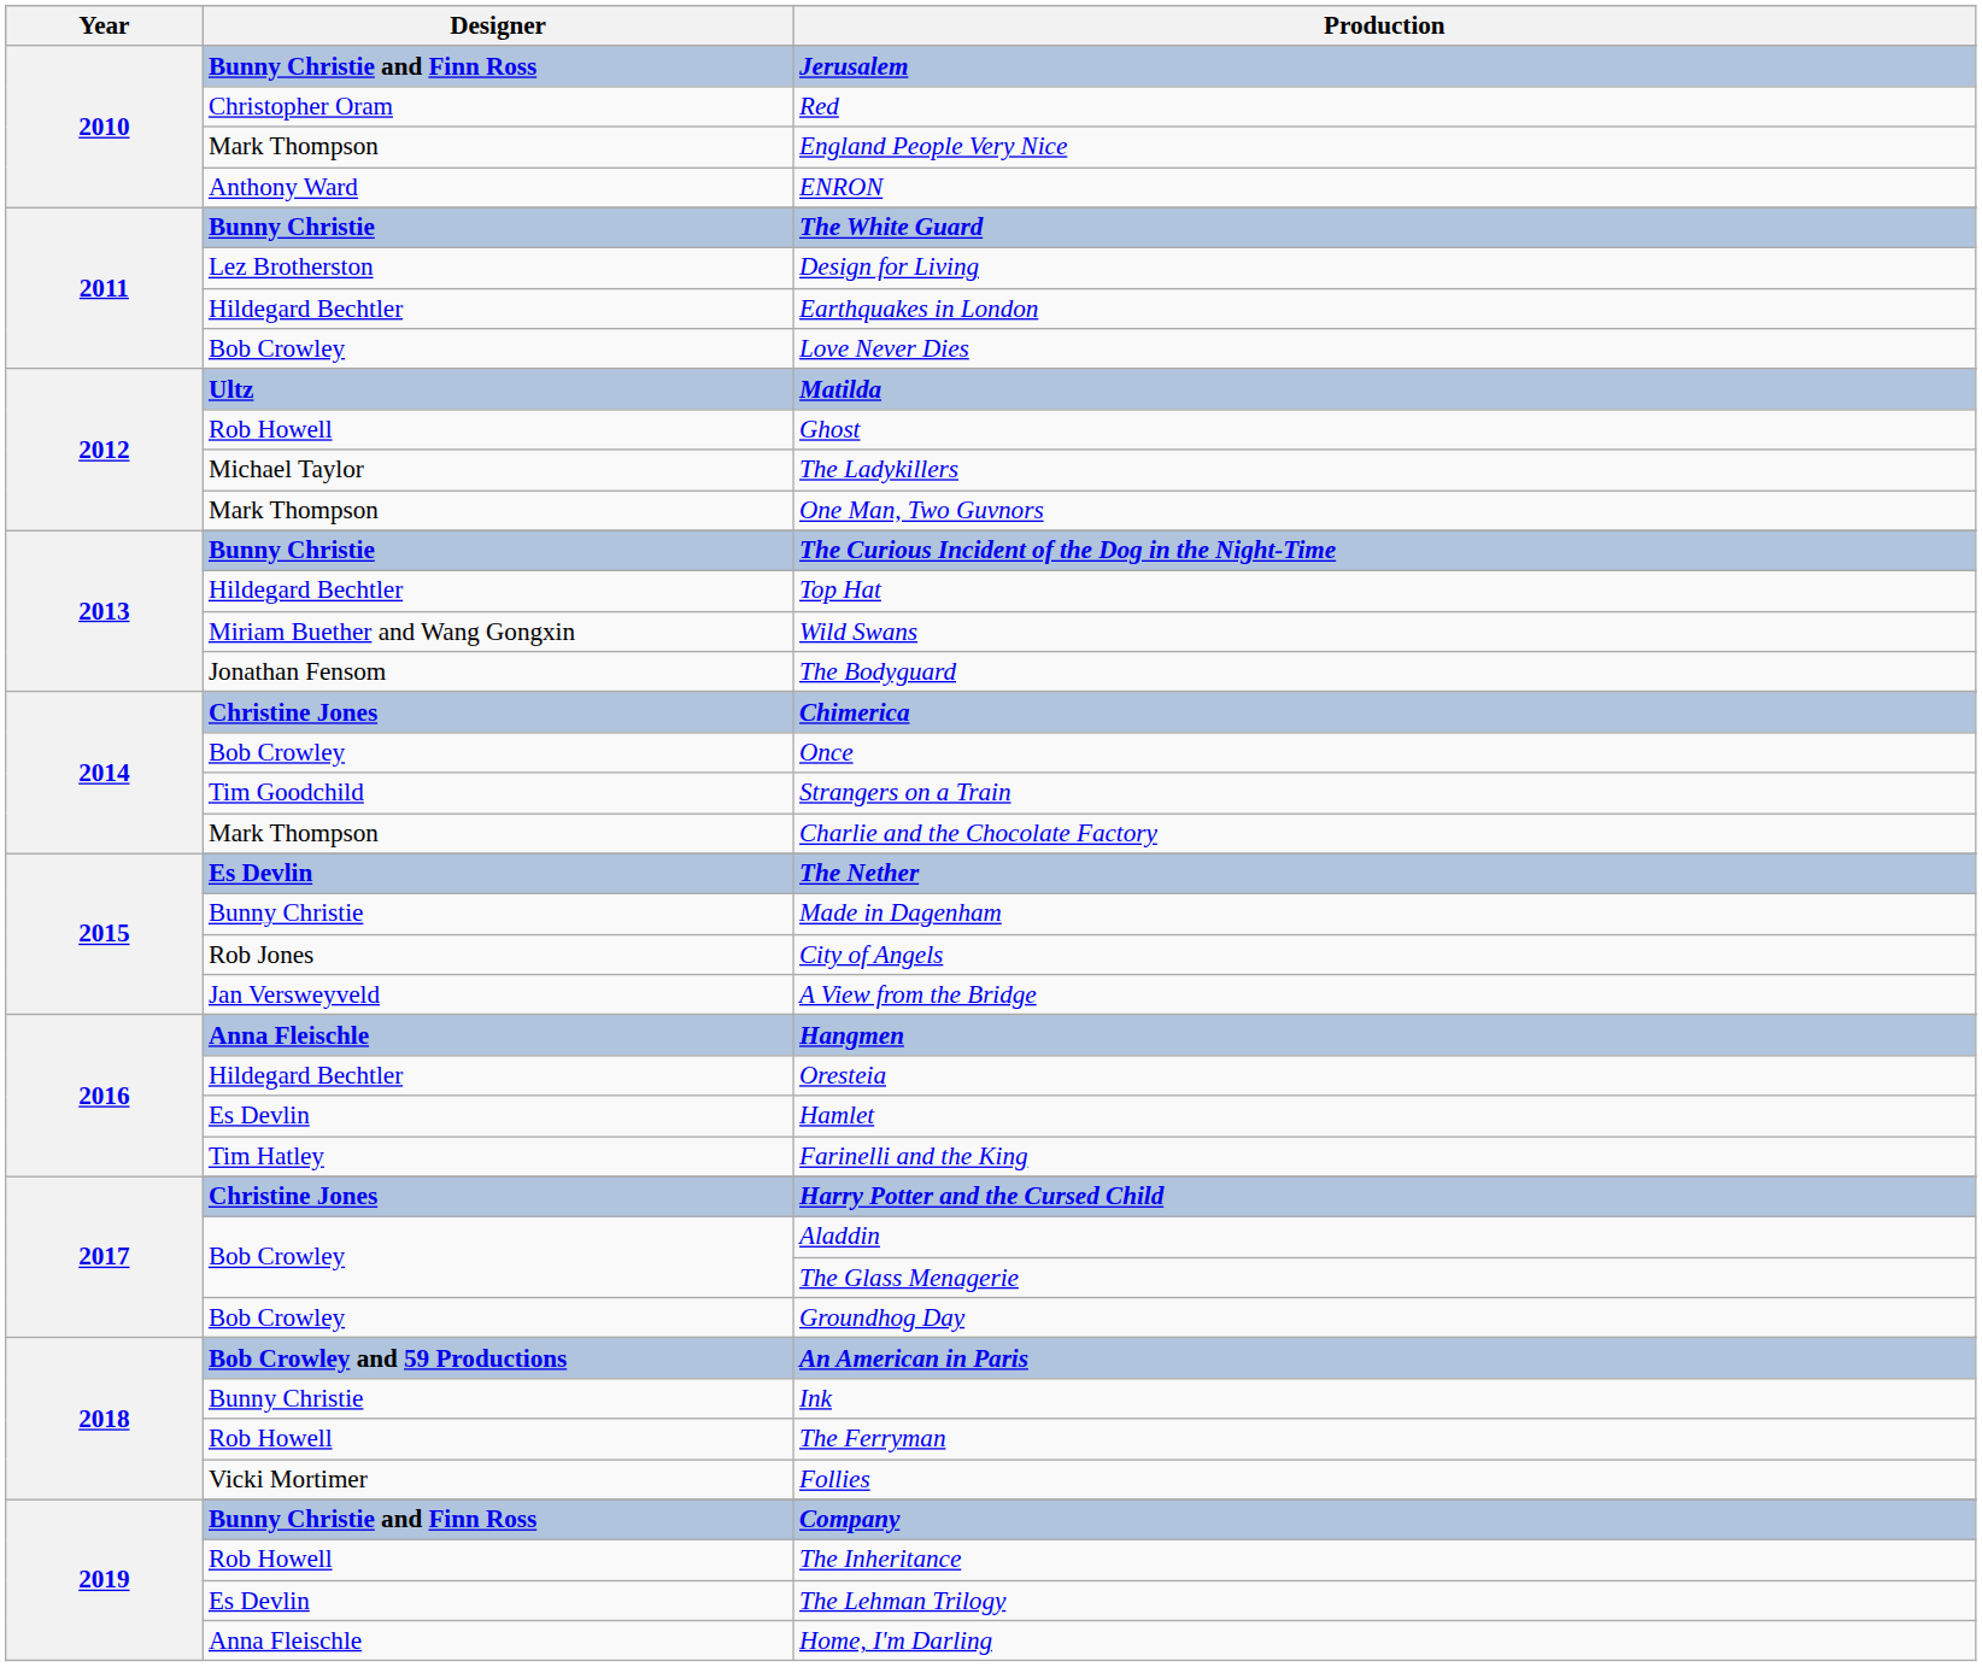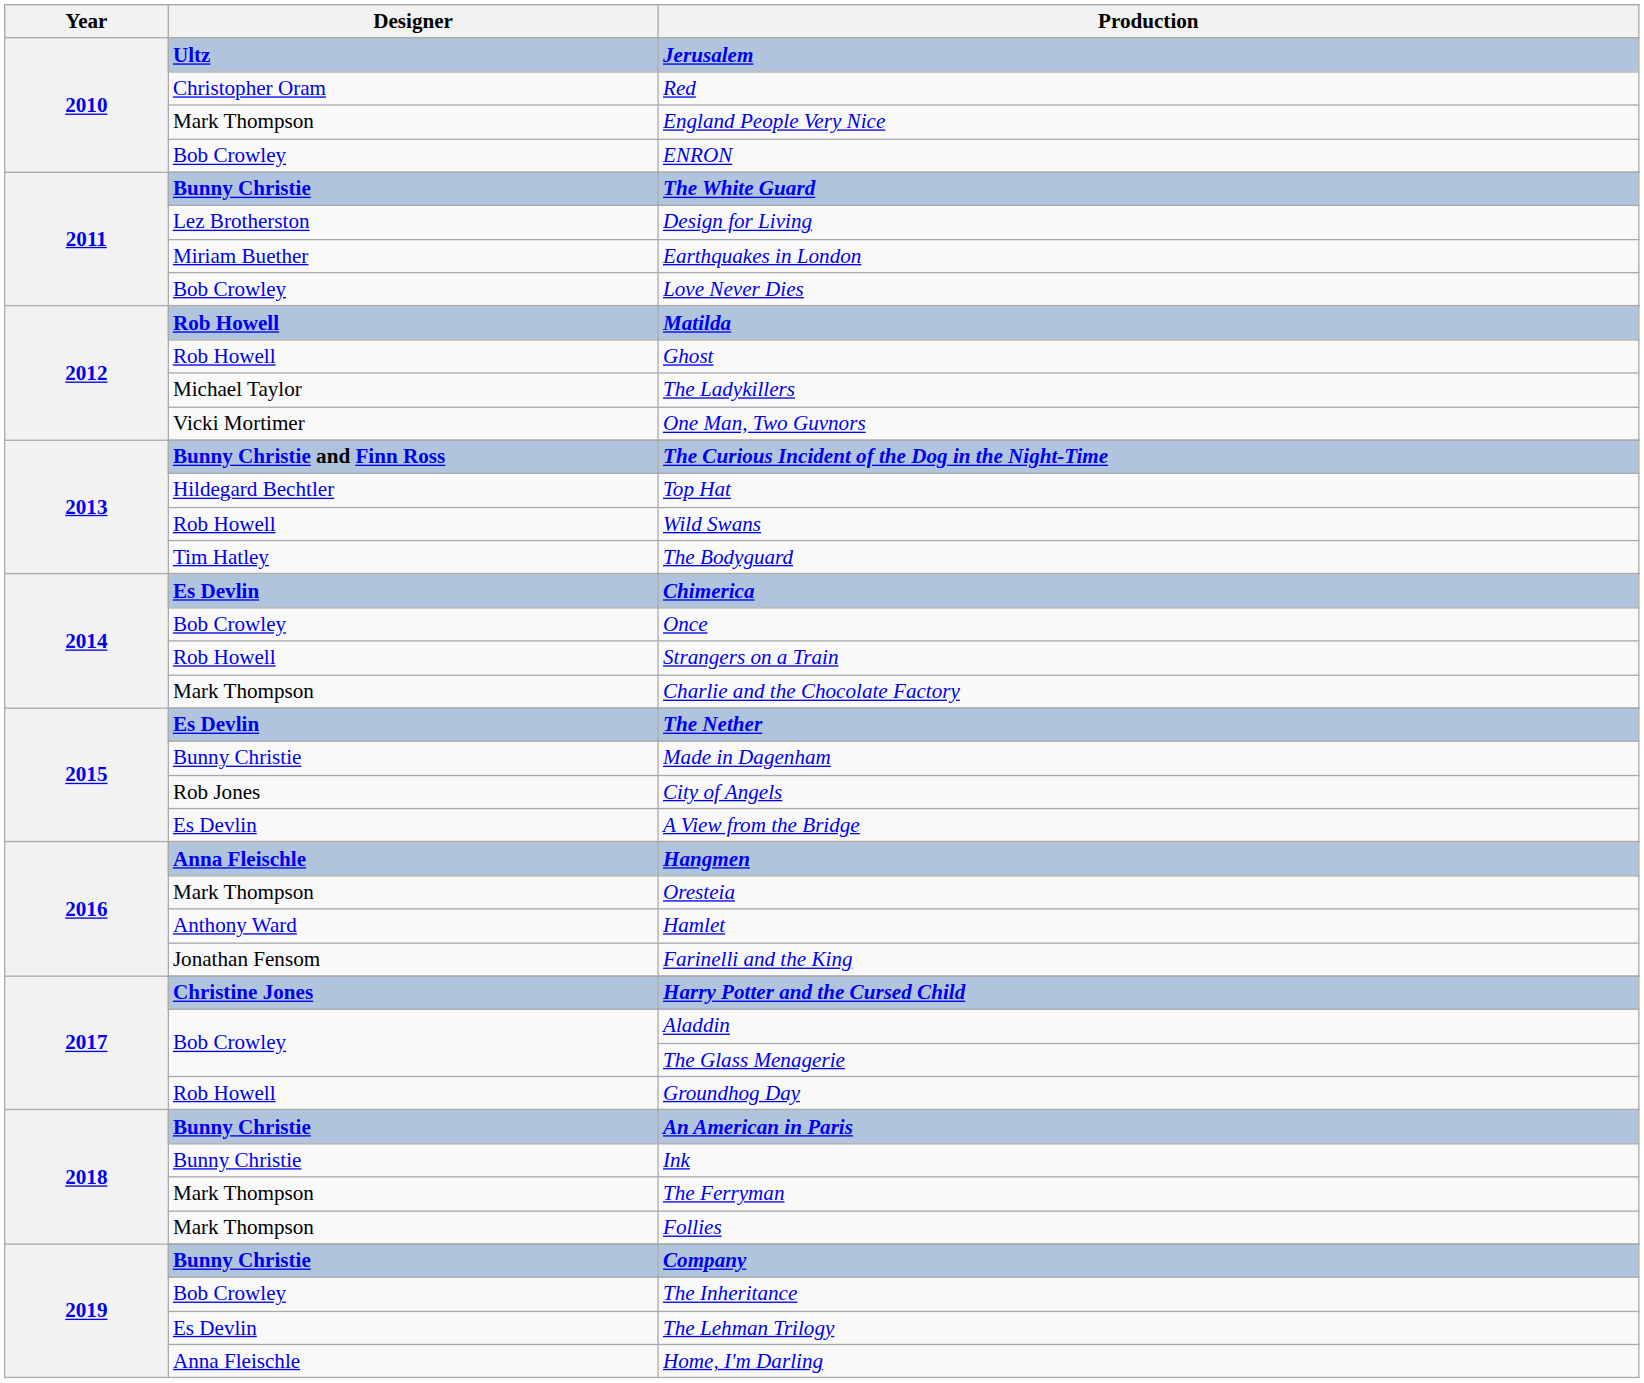 <table class="wikitable" style="width:98%;">
 <tr style="background:#bebebe;">
 <th style="width:10%;">Year</th>
 <th style="width:30%;">Designer</th>
 <th style="width:60%;">Production</th>
 </tr>
 <tr>
 <th rowspan="5" align="center"><a href='#'>2010</a></th>
 </tr>
 <tr style="background:#B0C4DE">
-<td><strong><a href='#'>Bunny Christie</a> and <a href='#'>Finn Ross</a></strong></td>
+<td><strong><a href='#'>Ultz</a></strong></td>
 <td><strong><em><a href='#'>Jerusalem</a></em></strong></td>
 </tr>
 <tr>
 <td><a href='#'>Christopher Oram</a></td>
 <td><em><a href='#'>Red</a></em></td>
 </tr>
 <tr>
 <td>Mark Thompson</td>
 <td><em><a href='#'>England People Very Nice</a></em></td>
 </tr>
 <tr>
-<td><a href='#'>Anthony Ward</a></td>
+<td><a href='#'>Bob Crowley</a></td>
 <td><em><a href='#'>ENRON</a></em></td>
 </tr>
 <tr>
 <th rowspan="5" align="center"><a href='#'>2011</a></th>
 </tr>
 <tr style="background:#B0C4DE">
 <td><strong><a href='#'>Bunny Christie</a></strong></td>
 <td><strong><em><a href='#'>The White Guard</a></em></strong></td>
 </tr>
 <tr>
 <td><a href='#'>Lez Brotherston</a></td>
 <td><em><a href='#'>Design for Living</a></em></td>
 </tr>
 <tr>
-<td><a href='#'>Hildegard Bechtler</a></td>
+<td><a href='#'>Miriam Buether</a></td>
 <td><em><a href='#'>Earthquakes in London</a></em></td>
 </tr>
 <tr>
 <td><a href='#'>Bob Crowley</a></td>
 <td><em><a href='#'>Love Never Dies</a></em></td>
 </tr>
 <tr>
 <th rowspan="5" align="center"><a href='#'>2012</a></th>
 </tr>
 <tr style="background:#B0C4DE">
-<td><strong><a href='#'>Ultz</a></strong></td>
+<td><strong><a href='#'>Rob Howell</a></strong></td>
 <td><strong><em><a href='#'>Matilda</a></em></strong></td>
 </tr>
 <tr>
 <td><a href='#'>Rob Howell</a></td>
 <td><em><a href='#'>Ghost</a></em></td>
 </tr>
 <tr>
 <td>Michael Taylor</td>
 <td><em><a href='#'>The Ladykillers</a></em></td>
 </tr>
 <tr>
-<td>Mark Thompson</td>
+<td>Vicki Mortimer</td>
 <td><em><a href='#'>One Man, Two Guvnors</a></em></td>
 </tr>
 <tr>
 <th rowspan="5" align="center"><a href='#'>2013</a></th>
 </tr>
 <tr style="background:#B0C4DE">
-<td><strong><a href='#'>Bunny Christie</a></strong></td>
+<td><strong><a href='#'>Bunny Christie</a> and <a href='#'>Finn Ross</a></strong></td>
 <td><strong><em><a href='#'>The Curious Incident of the Dog in the Night-Time</a></em></strong></td>
 </tr>
 <tr>
 <td><a href='#'>Hildegard Bechtler</a></td>
 <td><em><a href='#'>Top Hat</a></em></td>
 </tr>
 <tr>
-<td><a href='#'>Miriam Buether</a> and Wang Gongxin</td>
+<td><a href='#'>Rob Howell</a></td>
 <td><em><a href='#'>Wild Swans</a></em></td>
 </tr>
 <tr>
-<td>Jonathan Fensom</td>
+<td><a href='#'>Tim Hatley</a></td>
 <td><em><a href='#'>The Bodyguard</a></em></td>
 </tr>
 <tr>
 <th rowspan="5" align="center"><a href='#'>2014</a></th>
 </tr>
 <tr style="background:#B0C4DE">
-<td><strong><a href='#'>Christine Jones</a></strong></td>
+<td><strong><a href='#'>Es Devlin</a></strong></td>
 <td><strong><em><a href='#'>Chimerica</a></em></strong></td>
 </tr>
 <tr>
 <td><a href='#'>Bob Crowley</a></td>
 <td><em><a href='#'>Once</a></em></td>
 </tr>
 <tr>
-<td><a href='#'>Tim Goodchild</a></td>
+<td><a href='#'>Rob Howell</a></td>
 <td><em><a href='#'>Strangers on a Train</a></em></td>
 </tr>
 <tr>
 <td>Mark Thompson</td>
 <td><em><a href='#'>Charlie and the Chocolate Factory</a></em></td>
 </tr>
 <tr>
 <th rowspan="5" align="center"><a href='#'>2015</a></th>
 </tr>
 <tr style="background:#B0C4DE">
 <td><strong><a href='#'>Es Devlin</a></strong></td>
 <td><strong><em><a href='#'>The Nether</a></em></strong></td>
 </tr>
 <tr>
 <td><a href='#'>Bunny Christie</a></td>
 <td><em><a href='#'>Made in Dagenham</a></em></td>
 </tr>
 <tr>
 <td>Rob Jones</td>
 <td><em><a href='#'>City of Angels</a></em></td>
 </tr>
 <tr>
-<td><a href='#'>Jan Versweyveld</a></td>
+<td><a href='#'>Es Devlin</a></td>
 <td><em><a href='#'>A View from the Bridge</a></em></td>
 </tr>
 <tr>
 <th rowspan="5" align="center"><a href='#'>2016</a></th>
 </tr>
 <tr style="background:#B0C4DE">
 <td><strong><a href='#'>Anna Fleischle</a></strong></td>
 <td><strong><em><a href='#'>Hangmen</a></em></strong></td>
 </tr>
 <tr>
-<td><a href='#'>Hildegard Bechtler</a></td>
+<td>Mark Thompson</td>
 <td><em><a href='#'>Oresteia</a></em></td>
 </tr>
 <tr>
-<td><a href='#'>Es Devlin</a></td>
+<td><a href='#'>Anthony Ward</a></td>
 <td><em><a href='#'>Hamlet</a></em></td>
 </tr>
 <tr>
-<td><a href='#'>Tim Hatley</a></td>
+<td>Jonathan Fensom</td>
 <td><em><a href='#'>Farinelli and the King</a></em></td>
 </tr>
 <tr>
 <th rowspan="5" align="center"><a href='#'>2017</a></th>
 </tr>
 <tr style="background:#B0C4DE">
 <td><strong><a href='#'>Christine Jones</a></strong></td>
 <td><strong><em><a href='#'>Harry Potter and the Cursed Child</a></em></strong></td>
 </tr>
 <tr>
 <td rowspan="2"><a href='#'>Bob Crowley</a></td>
 <td><em><a href='#'>Aladdin</a></em></td>
 </tr>
 <tr>
 <td><em><a href='#'>The Glass Menagerie</a></em></td>
 </tr>
 <tr>
-<td><a href='#'>Bob Crowley</a></td>
+<td><a href='#'>Rob Howell</a></td>
 <td><a href='#'><em>Groundhog Day</em></a></td>
 </tr>
 <tr>
 <th rowspan="5"><a href='#'>2018</a></th>
 </tr>
 <tr style="background:#B0C4DE">
-<td><strong><a href='#'>Bob Crowley</a> and <a href='#'>59 Productions</a></strong></td>
+<td><strong><a href='#'>Bunny Christie</a></strong></td>
 <td><a href='#'><strong><em>An American in Paris</em></strong></a></td>
 </tr>
 <tr>
 <td><a href='#'>Bunny Christie</a></td>
 <td><a href='#'><em>Ink</em></a></td>
 </tr>
 <tr>
-<td><a href='#'>Rob Howell</a></td>
+<td>Mark Thompson</td>
 <td><a href='#'><em>The Ferryman</em></a></td>
 </tr>
 <tr>
-<td>Vicki Mortimer</td>
+<td>Mark Thompson</td>
 <td><em><a href='#'>Follies</a></em></td>
 </tr>
 <tr>
 <th rowspan=5><a href='#'>2019</a></th>
 </tr>
 <tr style="background:#B0C4DE">
-<td><strong><a href='#'>Bunny Christie</a> and <a href='#'>Finn Ross</a></strong></td>
+<td><strong><a href='#'>Bunny Christie</a></strong></td>
 <td><strong><em><a href='#'>Company</a></em></strong></td>
 </tr>
 <tr>
-<td><a href='#'>Rob Howell</a></td>
+<td><a href='#'>Bob Crowley</a></td>
 <td><em><a href='#'>The Inheritance</a></em></td>
 </tr>
 <tr>
 <td><a href='#'>Es Devlin</a></td>
 <td><em><a href='#'>The Lehman Trilogy</a></em></td>
 </tr>
 <tr>
 <td><a href='#'>Anna Fleischle</a></td>
 <td><em><a href='#'>Home, I'm Darling</a></em></td>
 </tr>
 </table>
